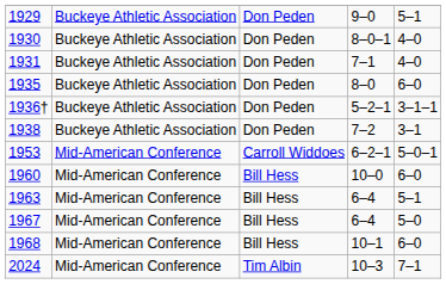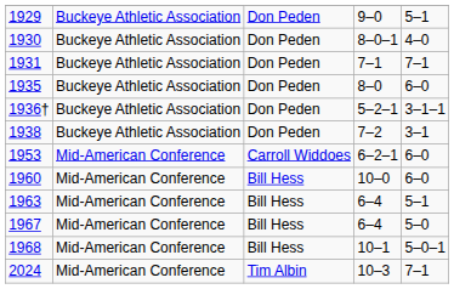 <table class="wikitable">
 <tr>
 </tr>
 <tr>
 <td><a href='#'>1929</a></td>
 <td><a href='#'>Buckeye Athletic Association</a></td>
 <td><a href='#'>Don Peden</a></td>
 <td>9–0</td>
 <td>5–1</td>
 </tr>
 <tr>
 <td><a href='#'>1930</a></td>
 <td>Buckeye Athletic Association</td>
 <td>Don Peden</td>
 <td>8–0–1</td>
 <td>4–0</td>
 </tr>
 <tr>
 <td><a href='#'>1931</a></td>
 <td>Buckeye Athletic Association</td>
 <td>Don Peden</td>
 <td>7–1</td>
-<td>4–0</td>
+<td>7–1</td>
 </tr>
 <tr>
 <td><a href='#'>1935</a></td>
 <td>Buckeye Athletic Association</td>
 <td>Don Peden</td>
 <td>8–0</td>
 <td>6–0</td>
 </tr>
 <tr>
 <td><a href='#'>1936</a>†</td>
 <td>Buckeye Athletic Association</td>
 <td>Don Peden</td>
 <td>5–2–1</td>
 <td>3–1–1</td>
 </tr>
 <tr>
 <td><a href='#'>1938</a></td>
 <td>Buckeye Athletic Association</td>
 <td>Don Peden</td>
 <td>7–2</td>
 <td>3–1</td>
 </tr>
 <tr>
 <td><a href='#'>1953</a></td>
 <td><a href='#'>Mid-American Conference</a></td>
 <td><a href='#'>Carroll Widdoes</a></td>
 <td>6–2–1</td>
-<td>5–0–1</td>
+<td>6–0</td>
 </tr>
 <tr>
 <td><a href='#'>1960</a></td>
 <td>Mid-American Conference</td>
 <td><a href='#'>Bill Hess</a></td>
 <td>10–0</td>
 <td>6–0</td>
 </tr>
 <tr>
 <td><a href='#'>1963</a></td>
 <td>Mid-American Conference</td>
 <td>Bill Hess</td>
 <td>6–4</td>
 <td>5–1</td>
 </tr>
 <tr>
 <td><a href='#'>1967</a></td>
 <td>Mid-American Conference</td>
 <td>Bill Hess</td>
 <td>6–4</td>
 <td>5–0</td>
 </tr>
 <tr>
 <td><a href='#'>1968</a></td>
 <td>Mid-American Conference</td>
 <td>Bill Hess</td>
 <td>10–1</td>
-<td>6–0</td>
+<td>5–0–1</td>
 </tr>
 <tr>
 <td><a href='#'>2024</a></td>
 <td>Mid-American Conference</td>
 <td><a href='#'>Tim Albin</a></td>
 <td>10–3</td>
 <td>7–1</td>
 </tr>
 </table>
